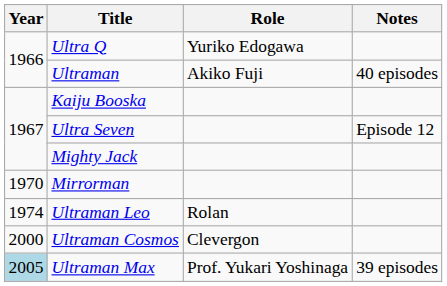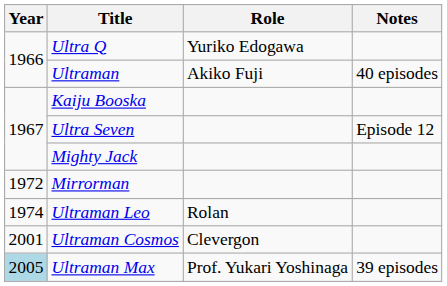 <table class=wikitable>
 <tr>
 <th>Year</th>
 <th>Title</th>
 <th>Role</th>
 <th>Notes</th>
 </tr>
 <tr>
 <td rowspan=2>1966</td>
 <td><em><a href='#'>Ultra Q</a></em></td>
 <td>Yuriko Edogawa</td>
 <td></td>
 </tr>
 <tr>
 <td><em><a href='#'>Ultraman</a></em></td>
 <td>Akiko Fuji</td>
 <td>40 episodes</td>
 </tr>
 <tr>
 <td rowspan=3>1967</td>
 <td><em><a href='#'>Kaiju Booska</a></em></td>
 <td></td>
 <td></td>
 </tr>
 <tr>
 <td><em><a href='#'>Ultra Seven</a></em></td>
 <td></td>
 <td>Episode 12</td>
 </tr>
 <tr>
 <td><em><a href='#'>Mighty Jack</a></em></td>
 <td></td>
 <td></td>
 </tr>
 <tr>
-<td>1970</td>
+<td>1972</td>
 <td><em><a href='#'>Mirrorman</a></em></td>
 <td></td>
 <td></td>
 </tr>
 <tr>
 <td>1974</td>
 <td><em><a href='#'>Ultraman Leo</a></em></td>
 <td>Rolan</td>
 <td></td>
 </tr>
 <tr>
-<td>2000</td>
+<td>2001</td>
 <td><em><a href='#'>Ultraman Cosmos</a></em></td>
 <td>Clevergon</td>
 <td></td>
 </tr>
 <tr>
 <td style="background: lightblue;">2005</td>
 <td><em><a href='#'>Ultraman Max</a></em></td>
 <td>Prof. Yukari Yoshinaga</td>
 <td>39 episodes</td>
 </tr>
 </table>
